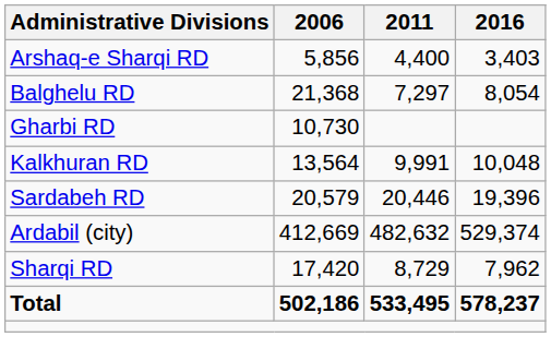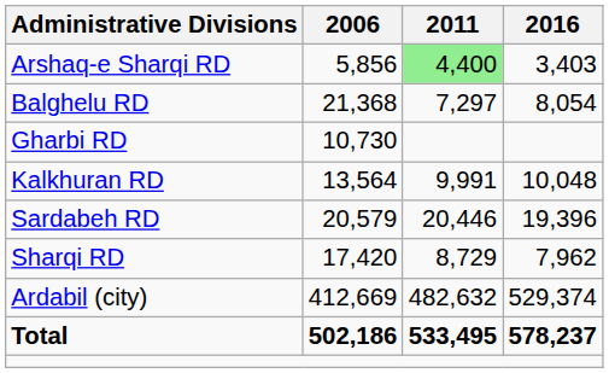 <table class="wikitable">
 <tr>
 <th>Administrative Divisions</th>
 <th>2006</th>
 <th>2011</th>
 <th>2016</th>
 </tr>
 <tr>
 <td><a href='#'>Arshaq-e Sharqi RD</a></td>
 <td style="text-align: right;">5,856</td>
-<td style="text-align: right;">4,400</td>
+<td style="background: lightgreen; text-align: right;">4,400</td>
 <td style="text-align: right;">3,403</td>
 </tr>
 <tr>
 <td><a href='#'>Balghelu RD</a></td>
 <td style="text-align: right;">21,368</td>
 <td style="text-align: right;">7,297</td>
 <td style="text-align: right;">8,054</td>
 </tr>
 <tr>
 <td><a href='#'>Gharbi RD</a></td>
 <td style="text-align: right;">10,730</td>
 <td style="text-align: right;"></td>
 <td style="text-align: right;"></td>
 </tr>
 <tr>
 <td><a href='#'>Kalkhuran RD</a></td>
 <td style="text-align: right;">13,564</td>
 <td style="text-align: right;">9,991</td>
 <td style="text-align: right;">10,048</td>
 </tr>
 <tr>
 <td><a href='#'>Sardabeh RD</a></td>
 <td style="text-align: right;">20,579</td>
 <td style="text-align: right;">20,446</td>
 <td style="text-align: right;">19,396</td>
 </tr>
 <tr>
+<td><a href='#'>Sharqi RD</a></td>
+<td style="text-align: right;">17,420</td>
+<td style="text-align: right;">8,729</td>
+<td style="text-align: right;">7,962</td>
+</tr>
+<tr>
 <td><a href='#'>Ardabil</a> (city)</td>
 <td style="text-align: right;">412,669</td>
 <td style="text-align: right;">482,632</td>
 <td style="text-align: right;">529,374</td>
-</tr>
-<tr>
-<td><a href='#'>Sharqi RD</a></td>
-<td style="text-align: right;">17,420</td>
-<td style="text-align: right;">8,729</td>
-<td style="text-align: right;">7,962</td>
 </tr>
 <tr>
 <td><strong>Total</strong></td>
 <td style="text-align: right;"><strong>502,186</strong></td>
 <td style="text-align: right;"><strong>533,495</strong></td>
 <td style="text-align: right;"><strong>578,237</strong></td>
 </tr>
 <tr>
 <td colspan=4></td>
 </tr>
 </table>
